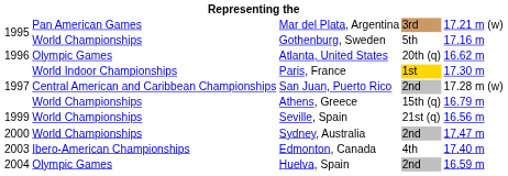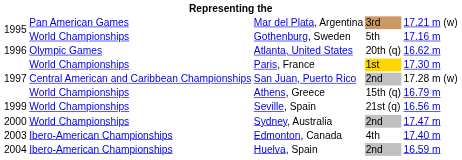 <table>
 <tr>
 <th colspan="6">Representing the </th>
 </tr>
 <tr>
 <td rowspan=2>1995</td>
 <td><a href='#'>Pan American Games</a></td>
 <td><a href='#'>Mar del Plata</a>, Argentina</td>
 <td bgcolor=cc9966>3rd</td>
 <td><a href='#'>17.21 m</a> (w)</td>
 </tr>
 <tr>
 <td><a href='#'>World Championships</a></td>
 <td><a href='#'>Gothenburg</a>, Sweden</td>
 <td>5th</td>
 <td><a href='#'>17.16 m</a></td>
 </tr>
 <tr>
 <td>1996</td>
 <td><a href='#'>Olympic Games</a></td>
 <td><a href='#'>Atlanta, United States</a></td>
 <td>20th (q)</td>
 <td><a href='#'>16.62 m</a></td>
 </tr>
 <tr>
 <td rowspan=3>1997</td>
-<td><a href='#'>World Indoor Championships</a></td>
+<td><a href='#'>World Championships</a></td>
 <td><a href='#'>Paris</a>, France</td>
 <td bgcolor=gold>1st</td>
 <td><a href='#'>17.30 m</a></td>
 </tr>
 <tr>
 <td><a href='#'>Central American and Caribbean Championships</a></td>
 <td><a href='#'>San Juan, Puerto Rico</a></td>
 <td bgcolor=silver>2nd</td>
 <td>17.28 m (w)</td>
 </tr>
 <tr>
 <td><a href='#'>World Championships</a></td>
 <td><a href='#'>Athens</a>, Greece</td>
 <td>15th (q)</td>
 <td><a href='#'>16.79 m</a></td>
 </tr>
 <tr>
 <td>1999</td>
 <td><a href='#'>World Championships</a></td>
 <td><a href='#'>Seville</a>, Spain</td>
 <td>21st (q)</td>
 <td><a href='#'>16.56 m</a></td>
 </tr>
 <tr>
 <td>2000</td>
 <td><a href='#'>World Championships</a></td>
 <td><a href='#'>Sydney</a>, Australia</td>
 <td bgcolor=silver>2nd</td>
 <td><a href='#'>17.47 m</a></td>
 </tr>
 <tr>
 <td>2003</td>
 <td><a href='#'>Ibero-American Championships</a></td>
 <td><a href='#'>Edmonton</a>, Canada</td>
 <td>4th</td>
 <td><a href='#'>17.40 m</a></td>
 </tr>
 <tr>
 <td>2004</td>
-<td><a href='#'>Olympic Games</a></td>
+<td><a href='#'>Ibero-American Championships</a></td>
 <td><a href='#'>Huelva</a>, Spain</td>
 <td bgcolor=silver>2nd</td>
 <td><a href='#'>16.59 m</a></td>
 </tr>
 </table>
